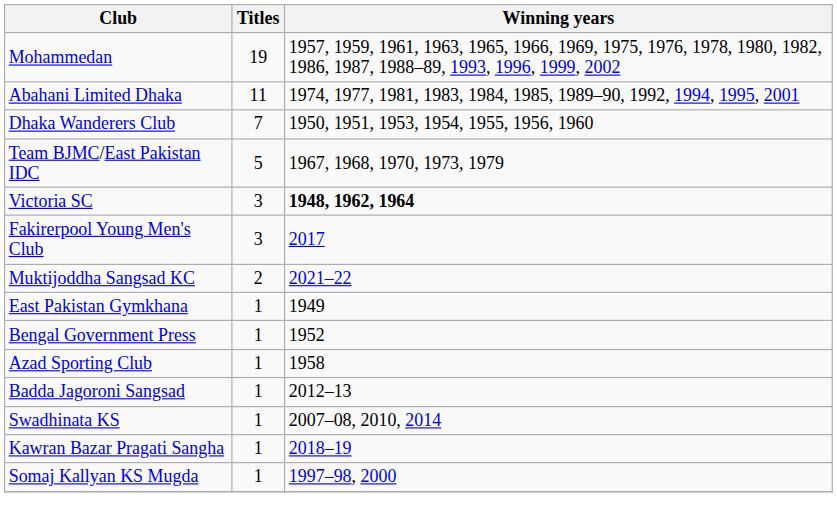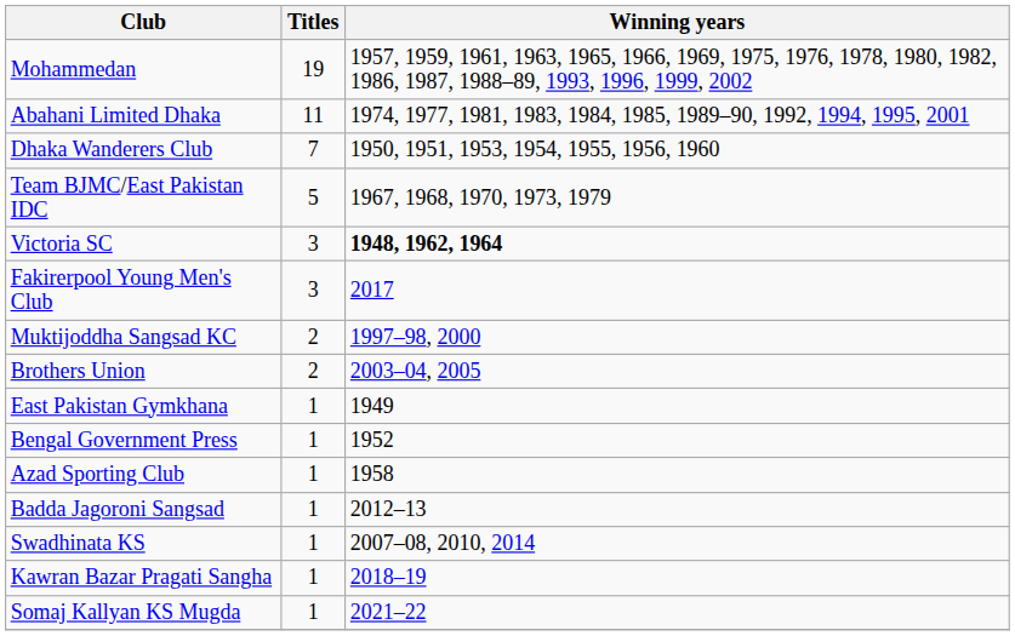 <table class="wikitable sortable" width="740px">
 <tr>
 <th width=200px>Club</th>
 <th width=40px>Titles</th>
 <th width=500px>Winning years</th>
 </tr>
 <tr>
 <td><a href='#'>Mohammedan</a></td>
 <td align="center">19</td>
 <td>1957, 1959, 1961, 1963, 1965, 1966, 1969, 1975, 1976, 1978, 1980, 1982, 1986, 1987, 1988–89, <a href='#'>1993</a>, <a href='#'>1996</a>, <a href='#'>1999</a>, <a href='#'>2002</a></td>
 </tr>
 <tr>
 <td><a href='#'>Abahani Limited Dhaka</a></td>
 <td align="center">11</td>
 <td>1974, 1977, 1981, 1983, 1984, 1985, 1989–90, 1992, <a href='#'>1994</a>, <a href='#'>1995</a>, <a href='#'>2001</a></td>
 </tr>
 <tr>
 <td><a href='#'>Dhaka Wanderers Club</a></td>
 <td align=center>7</td>
 <td>1950, 1951, 1953, 1954, 1955, 1956, 1960</td>
 </tr>
 <tr>
 <td><a href='#'>Team BJMC</a>/<a href='#'>East Pakistan IDC</a></td>
 <td align=center>5</td>
 <td>1967, 1968, 1970, 1973, 1979</td>
 </tr>
 <tr>
 <td><a href='#'>Victoria SC</a></td>
 <td align=center>3</td>
 <td><strong>1948, 1962, 1964</strong></td>
 </tr>
 <tr>
 <td><a href='#'>Fakirerpool Young Men's Club</a></td>
 <td align=center>3</td>
 <td><a href='#'>2017</a></td>
 </tr>
 <tr>
 <td><a href='#'>Muktijoddha Sangsad KC</a></td>
 <td align="center">2</td>
-<td><a href='#'>2021–22</a></td>
+<td><a href='#'>1997–98</a>, <a href='#'>2000</a></td>
+</tr>
+<tr>
+<td><a href='#'>Brothers Union</a></td>
+<td align="center">2</td>
+<td><a href='#'>2003–04</a>, <a href='#'>2005</a></td>
 </tr>
 <tr>
 <td><a href='#'>East Pakistan Gymkhana</a></td>
 <td align="center">1</td>
 <td>1949</td>
 </tr>
 <tr>
 <td><a href='#'>Bengal Government Press</a></td>
 <td align="center">1</td>
 <td>1952</td>
 </tr>
 <tr>
 <td><a href='#'>Azad Sporting Club</a></td>
 <td align="center">1</td>
 <td>1958</td>
 </tr>
 <tr>
 <td><a href='#'>Badda Jagoroni Sangsad</a></td>
 <td align="center">1</td>
 <td>2012–13</td>
 </tr>
 <tr>
 <td><a href='#'>Swadhinata KS</a></td>
 <td align="center">1</td>
 <td>2007–08, 2010, <a href='#'>2014</a></td>
 </tr>
 <tr>
 <td><a href='#'>Kawran Bazar Pragati Sangha</a></td>
 <td align="center">1</td>
 <td><a href='#'>2018–19</a></td>
 </tr>
 <tr>
 <td><a href='#'>Somaj Kallyan KS Mugda</a></td>
 <td align="center">1</td>
-<td><a href='#'>1997–98</a>, <a href='#'>2000</a></td>
+<td><a href='#'>2021–22</a></td>
 </tr>
 <tr>
 </tr>
 </table>
